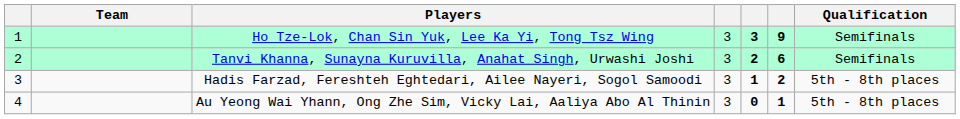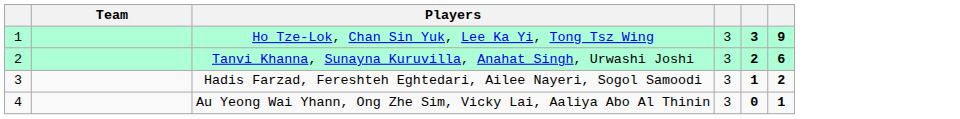 <table class="wikitable" style="font-size: 100%">
 <tr>
 <th width=20></th>
 <th width=150>Team</th>
 <th width=500>Players</th>
 <th width=20></th>
 <th width=20></th>
 <th width=20></th>
-<th width=150>Qualification</th>
 </tr>
 <tr align=center style="background: #ADFFD6;">
 <td>1</td>
 <td align="left"></td>
 <td><a href='#'>Ho Tze-Lok</a>, <a href='#'>Chan Sin Yuk</a>, <a href='#'>Lee Ka Yi</a>, <a href='#'>Tong Tsz Wing</a></td>
 <td>3</td>
 <td><strong>3</strong></td>
 <td><strong>9</strong></td>
-<td>Semifinals</td>
 </tr>
 <tr align=center style="background: #ADFFD6;">
 <td>2</td>
 <td align="left"></td>
 <td><a href='#'>Tanvi Khanna</a>, <a href='#'>Sunayna Kuruvilla</a>, <a href='#'>Anahat Singh</a>, Urwashi Joshi</td>
 <td>3</td>
 <td><strong>2</strong></td>
 <td><strong>6</strong></td>
-<td>Semifinals</td>
 </tr>
 <tr align=center>
 <td>3</td>
 <td align="left"></td>
 <td>Hadis Farzad, Fereshteh Eghtedari, Ailee Nayeri, Sogol Samoodi</td>
 <td>3</td>
 <td><strong>1</strong></td>
 <td><strong>2</strong></td>
-<td>5th - 8th places</td>
 </tr>
 <tr align=center>
 <td>4</td>
 <td align="left"></td>
 <td>Au Yeong Wai Yhann, Ong Zhe Sim, Vicky Lai, Aaliya Abo Al Thinin</td>
 <td>3</td>
 <td><strong>0</strong></td>
 <td><strong>1</strong></td>
-<td>5th - 8th places</td>
 </tr>
 </table>
